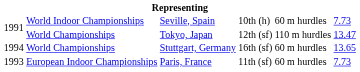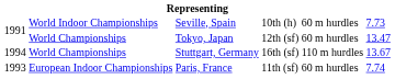 <table>
 <tr>
 <th colspan="6">Representing </th>
 </tr>
 <tr>
 <td rowspan=2>1991</td>
 <td><a href='#'>World Indoor Championships</a></td>
 <td><a href='#'>Seville, Spain</a></td>
 <td>10th (h)</td>
 <td>60 m hurdles</td>
 <td><a href='#'>7.73</a></td>
 </tr>
 <tr>
 <td><a href='#'>World Championships</a></td>
 <td><a href='#'>Tokyo, Japan</a></td>
 <td>12th (sf)</td>
-<td>110 m hurdles</td>
+<td>60 m hurdles</td>
 <td><a href='#'>13.47</a></td>
 </tr>
 <tr>
 <td>1994</td>
 <td><a href='#'>World Championships</a></td>
 <td><a href='#'>Stuttgart, Germany</a></td>
 <td>16th (sf)</td>
-<td>60 m hurdles</td>
-<td><a href='#'>13.65</a></td>
+<td>110 m hurdles</td>
+<td><a href='#'>13.67</a></td>
 </tr>
 <tr>
 <td>1993</td>
 <td><a href='#'>European Indoor Championships</a></td>
 <td><a href='#'>Paris, France</a></td>
 <td>11th (sf)</td>
 <td>60 m hurdles</td>
-<td><a href='#'>7.73</a></td>
+<td><a href='#'>7.74</a></td>
 </tr>
 </table>
